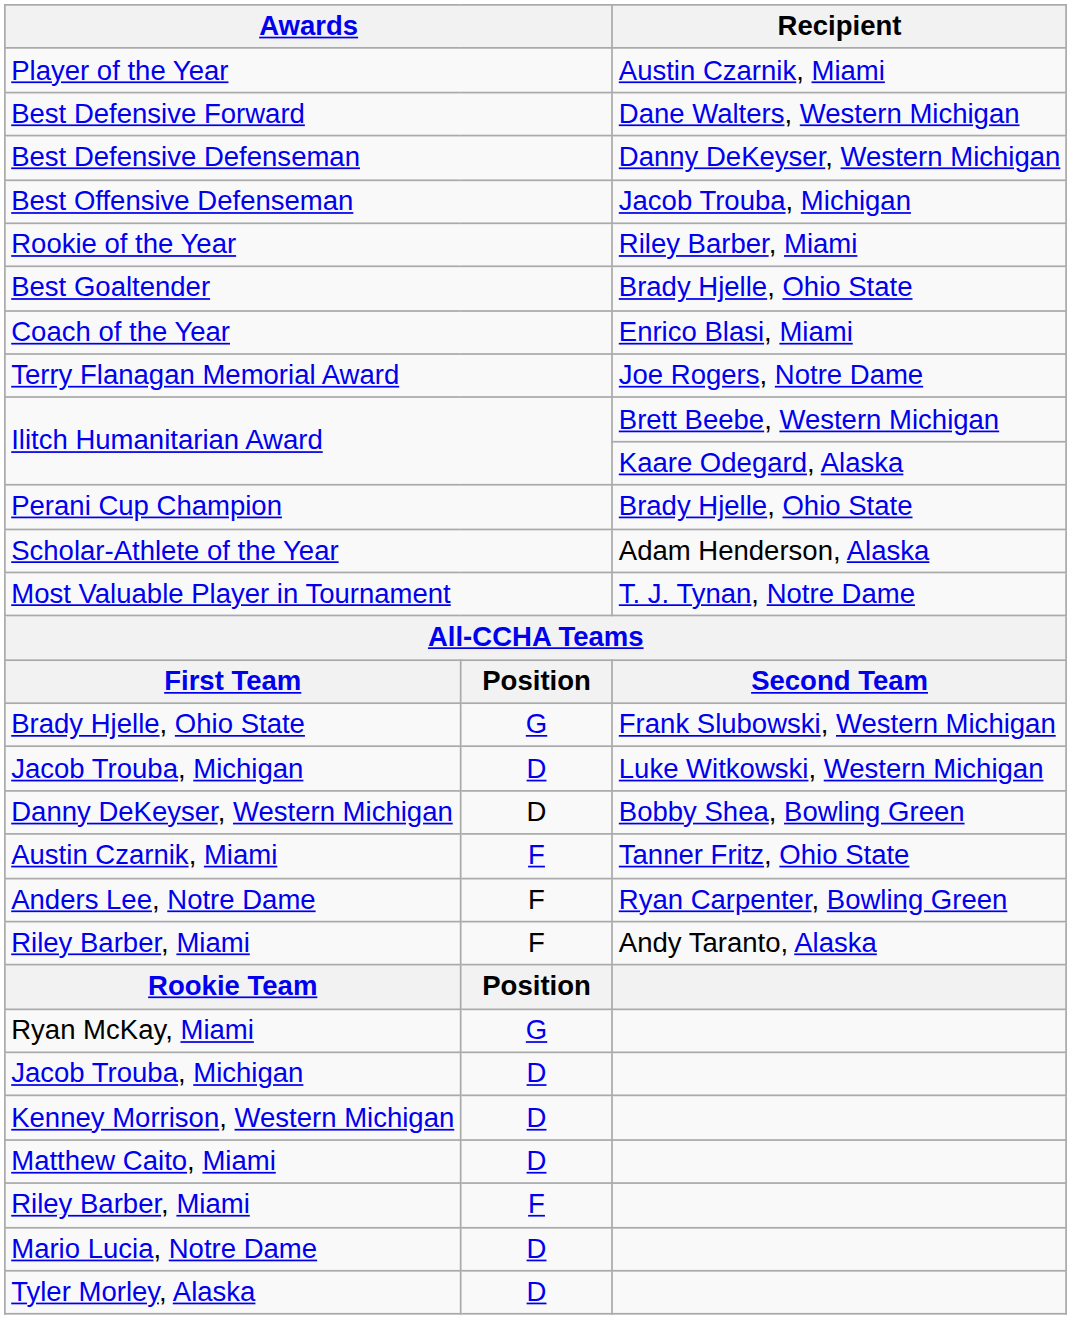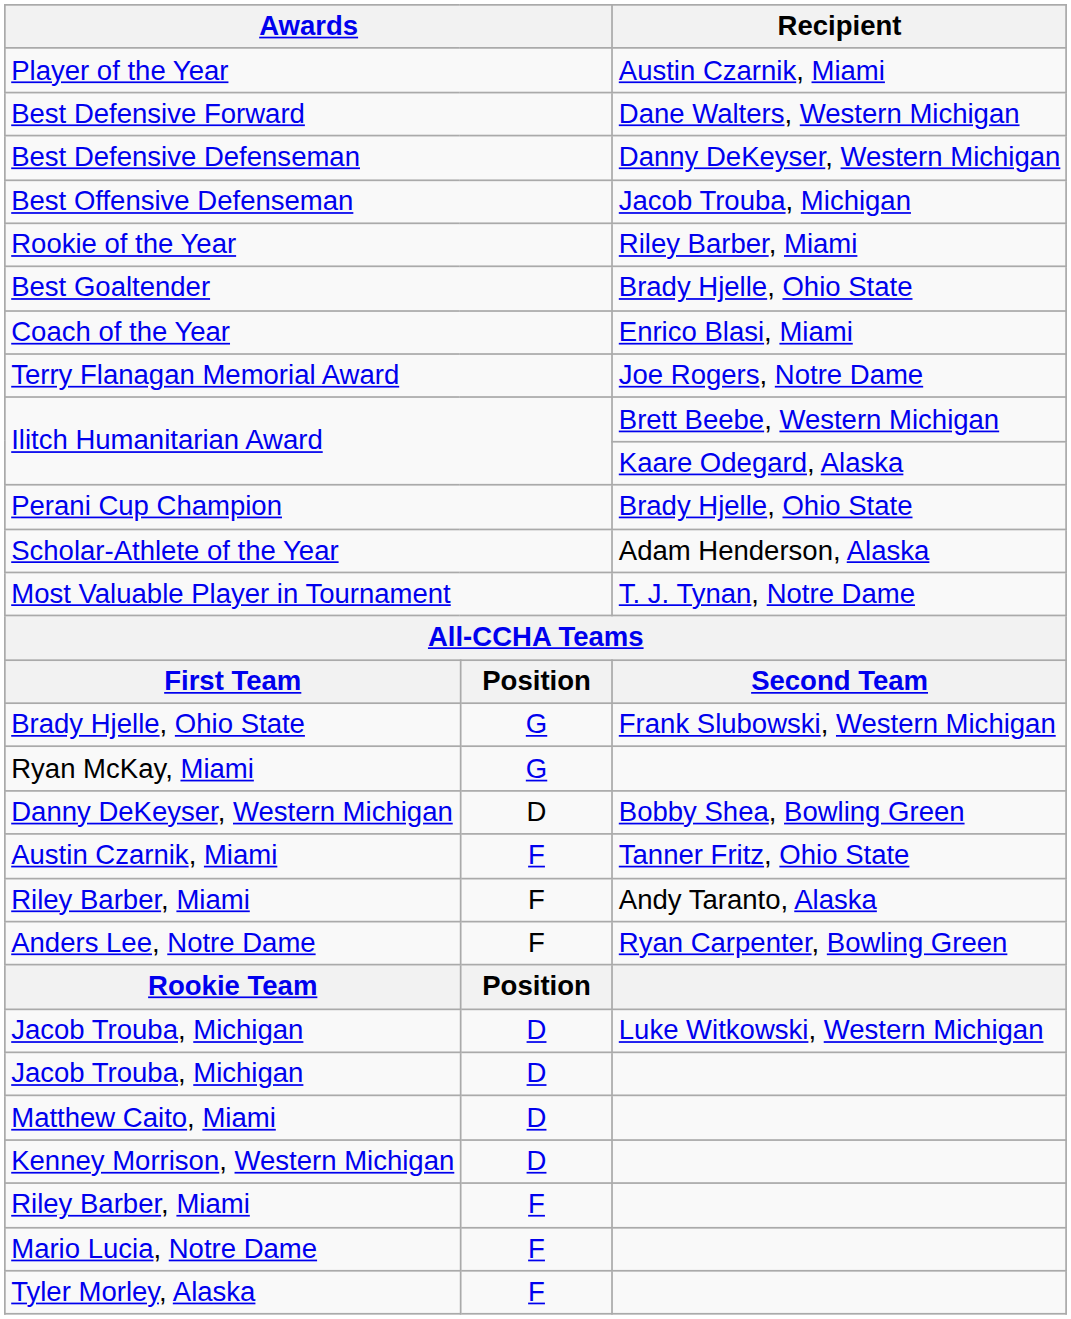 <table class="wikitable">
 <tr>
 <th colspan=2><a href='#'>Awards</a></th>
 <th>Recipient</th>
 </tr>
 <tr>
 <td colspan=2><a href='#'>Player of the Year</a></td>
 <td><a href='#'>Austin Czarnik</a>, <a href='#'>Miami</a></td>
 </tr>
 <tr>
 <td colspan=2><a href='#'>Best Defensive Forward</a></td>
 <td><a href='#'>Dane Walters</a>, <a href='#'>Western Michigan</a></td>
 </tr>
 <tr>
 <td colspan=2><a href='#'>Best Defensive Defenseman</a></td>
 <td><a href='#'>Danny DeKeyser</a>, <a href='#'>Western Michigan</a></td>
 </tr>
 <tr>
 <td colspan=2><a href='#'>Best Offensive Defenseman</a></td>
 <td><a href='#'>Jacob Trouba</a>, <a href='#'>Michigan</a></td>
 </tr>
 <tr>
 <td colspan=2><a href='#'>Rookie of the Year</a></td>
 <td><a href='#'>Riley Barber</a>, <a href='#'>Miami</a></td>
 </tr>
 <tr>
 <td colspan=2><a href='#'>Best Goaltender</a></td>
 <td><a href='#'>Brady Hjelle</a>, <a href='#'>Ohio State</a></td>
 </tr>
 <tr>
 <td colspan=2><a href='#'>Coach of the Year</a></td>
 <td><a href='#'>Enrico Blasi</a>, <a href='#'>Miami</a></td>
 </tr>
 <tr>
 <td colspan=2><a href='#'>Terry Flanagan Memorial Award</a></td>
 <td><a href='#'>Joe Rogers</a>, <a href='#'>Notre Dame</a></td>
 </tr>
 <tr>
 <td colspan=2, rowspan=2><a href='#'>Ilitch Humanitarian Award</a></td>
 <td><a href='#'>Brett Beebe</a>, <a href='#'>Western Michigan</a></td>
 </tr>
 <tr>
 <td><a href='#'>Kaare Odegard</a>, <a href='#'>Alaska</a></td>
 </tr>
 <tr>
 <td colspan=2><a href='#'>Perani Cup Champion</a></td>
 <td><a href='#'>Brady Hjelle</a>, <a href='#'>Ohio State</a></td>
 </tr>
 <tr>
 <td colspan=2><a href='#'>Scholar-Athlete of the Year</a></td>
 <td>Adam Henderson, <a href='#'>Alaska</a></td>
 </tr>
 <tr>
 <td colspan=2><a href='#'>Most Valuable Player in Tournament</a></td>
 <td><a href='#'>T. J. Tynan</a>, <a href='#'>Notre Dame</a></td>
 </tr>
 <tr>
 <th colspan=3><a href='#'>All-CCHA Teams</a></th>
 </tr>
 <tr>
 <th><a href='#'>First Team</a></th>
 <th>  Position  </th>
 <th><a href='#'>Second Team</a></th>
 </tr>
 <tr>
 <td><a href='#'>Brady Hjelle</a>, <a href='#'>Ohio State</a></td>
 <td align=center><a href='#'>G</a></td>
 <td><a href='#'>Frank Slubowski</a>, <a href='#'>Western Michigan</a></td>
 </tr>
 <tr>
-<td><a href='#'>Jacob Trouba</a>, <a href='#'>Michigan</a></td>
-<td align=center><a href='#'>D</a></td>
-<td><a href='#'>Luke Witkowski</a>, <a href='#'>Western Michigan</a></td>
+<td>Ryan McKay, <a href='#'>Miami</a></td>
+<td align=center><a href='#'>G</a></td>
+<td></td>
 </tr>
 <tr>
 <td><a href='#'>Danny DeKeyser</a>, <a href='#'>Western Michigan</a></td>
 <td align=center>D</td>
 <td><a href='#'>Bobby Shea</a>, <a href='#'>Bowling Green</a></td>
 </tr>
 <tr>
 <td><a href='#'>Austin Czarnik</a>, <a href='#'>Miami</a></td>
 <td align=center><a href='#'>F</a></td>
 <td><a href='#'>Tanner Fritz</a>, <a href='#'>Ohio State</a></td>
 </tr>
 <tr>
+<td><a href='#'>Riley Barber</a>, <a href='#'>Miami</a></td>
+<td align=center>F</td>
+<td>Andy Taranto, <a href='#'>Alaska</a></td>
+</tr>
+<tr>
 <td><a href='#'>Anders Lee</a>, <a href='#'>Notre Dame</a></td>
 <td align=center>F</td>
 <td><a href='#'>Ryan Carpenter</a>, <a href='#'>Bowling Green</a></td>
-</tr>
-<tr>
-<td><a href='#'>Riley Barber</a>, <a href='#'>Miami</a></td>
-<td align=center>F</td>
-<td>Andy Taranto, <a href='#'>Alaska</a></td>
 </tr>
 <tr>
 <th><a href='#'>Rookie Team</a></th>
 <th>  Position  </th>
 <th></th>
 </tr>
 <tr>
-<td>Ryan McKay, <a href='#'>Miami</a></td>
-<td align=center><a href='#'>G</a></td>
-<td></td>
+<td><a href='#'>Jacob Trouba</a>, <a href='#'>Michigan</a></td>
+<td align=center><a href='#'>D</a></td>
+<td><a href='#'>Luke Witkowski</a>, <a href='#'>Western Michigan</a></td>
 </tr>
 <tr>
 <td><a href='#'>Jacob Trouba</a>, <a href='#'>Michigan</a></td>
 <td align=center><a href='#'>D</a></td>
 <td></td>
 </tr>
 <tr>
-<td><a href='#'>Kenney Morrison</a>, <a href='#'>Western Michigan</a></td>
+<td><a href='#'>Matthew Caito</a>, <a href='#'>Miami</a></td>
 <td align=center><a href='#'>D</a></td>
 <td></td>
 </tr>
 <tr>
-<td><a href='#'>Matthew Caito</a>, <a href='#'>Miami</a></td>
+<td><a href='#'>Kenney Morrison</a>, <a href='#'>Western Michigan</a></td>
 <td align=center><a href='#'>D</a></td>
 <td></td>
 </tr>
 <tr>
 <td><a href='#'>Riley Barber</a>, <a href='#'>Miami</a></td>
 <td align=center><a href='#'>F</a></td>
 <td></td>
 </tr>
 <tr>
 <td><a href='#'>Mario Lucia</a>, <a href='#'>Notre Dame</a></td>
-<td align=center><a href='#'>D</a></td>
+<td align=center><a href='#'>F</a></td>
 <td></td>
 </tr>
 <tr>
 <td><a href='#'>Tyler Morley</a>, <a href='#'>Alaska</a></td>
-<td align=center><a href='#'>D</a></td>
+<td align=center><a href='#'>F</a></td>
 <td></td>
 </tr>
 </table>
